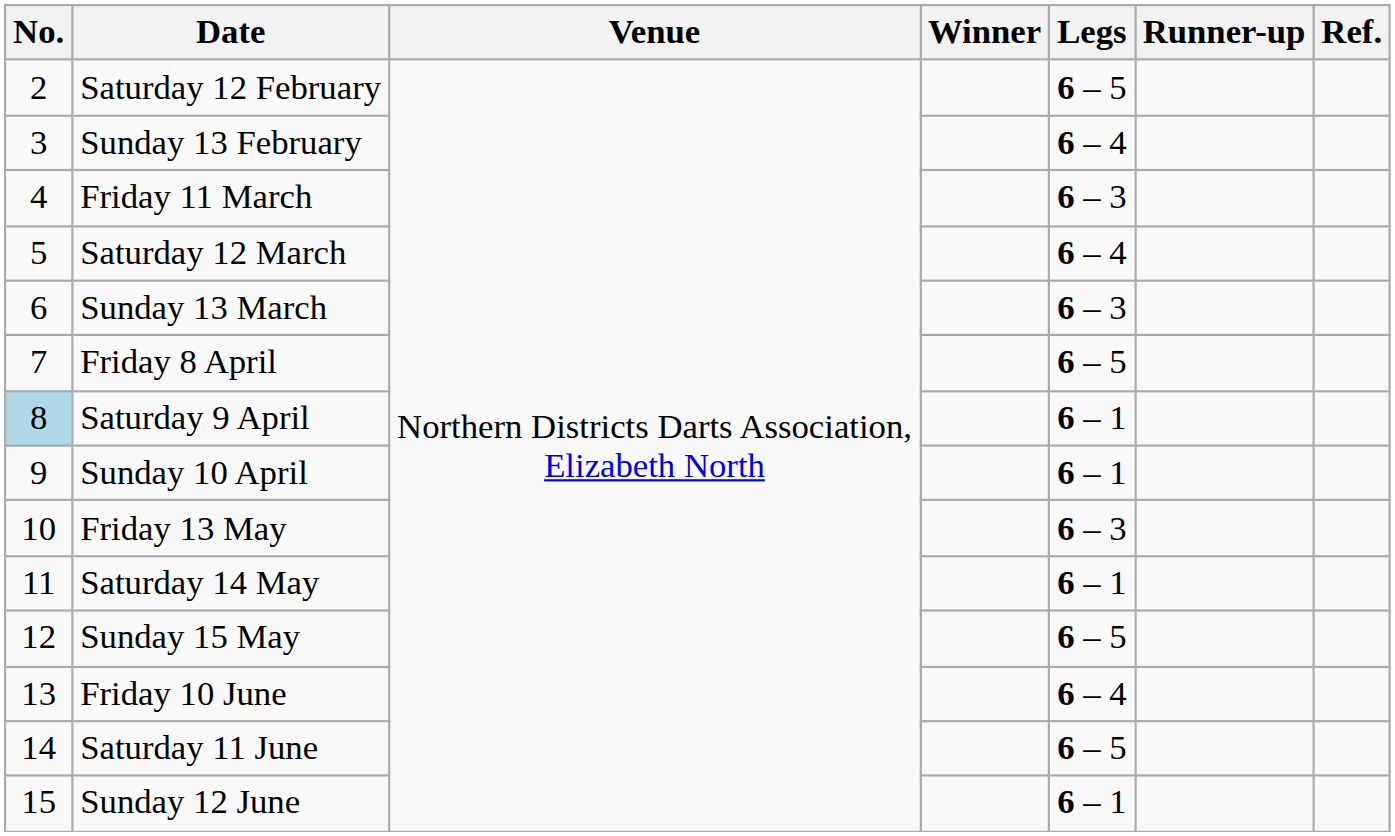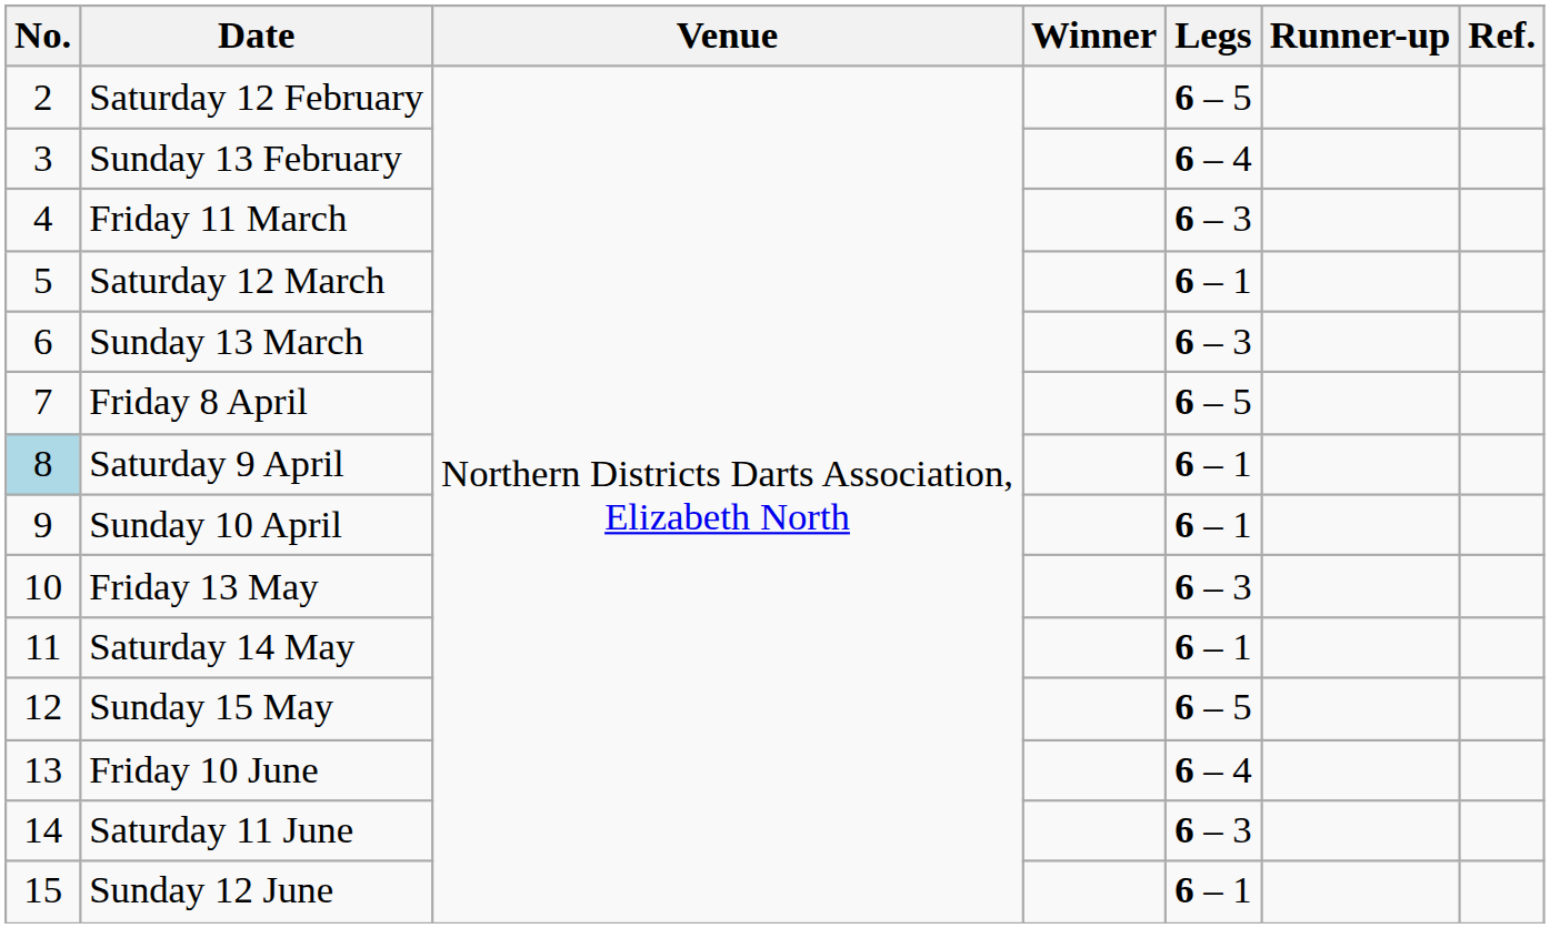 <table class="wikitable">
 <tr>
 <th>No.</th>
 <th>Date</th>
 <th>Venue</th>
 <th>Winner</th>
 <th>Legs</th>
 <th>Runner-up</th>
 <th>Ref.</th>
 </tr>
 <tr>
 <td align=center>2</td>
 <td align=left>Saturday 12 February</td>
 <td align="center" rowspan="14">Northern Districts Darts Association,<br> <a href='#'>Elizabeth North</a></td>
 <td align="right"></td>
 <td align="center"><strong>6</strong> – 5</td>
 <td></td>
 <td align="center"></td>
 </tr>
 <tr>
 <td align=center>3</td>
 <td align=left>Sunday 13 February</td>
 <td align="right"></td>
 <td align="center"><strong>6</strong> – 4</td>
 <td></td>
 <td align="center"></td>
 </tr>
 <tr>
 <td align=center>4</td>
 <td align=left>Friday 11 March</td>
 <td align="right"></td>
 <td align="center"><strong>6</strong> – 3</td>
 <td></td>
 <td align="center"></td>
 </tr>
 <tr>
 <td align=center>5</td>
 <td align=left>Saturday 12 March</td>
 <td align="right"></td>
-<td align="center"><strong>6</strong> – 4</td>
+<td align="center"><strong>6</strong> – 1</td>
 <td></td>
 <td align="center"></td>
 </tr>
 <tr>
 <td align=center>6</td>
 <td align=left>Sunday 13 March</td>
 <td align="right"></td>
 <td align="center"><strong>6</strong> – 3</td>
 <td></td>
 <td align="center"></td>
 </tr>
 <tr>
 <td align=center>7</td>
 <td align=left>Friday 8 April</td>
 <td align="right"></td>
 <td align="center"><strong>6</strong> – 5</td>
 <td></td>
 <td align="center"></td>
 </tr>
 <tr>
 <td align=center style="background: lightblue;">8</td>
 <td align=left>Saturday 9 April</td>
 <td align="right"></td>
 <td align="center"><strong>6</strong> – 1</td>
 <td></td>
 <td align="center"></td>
 </tr>
 <tr>
 <td align=center>9</td>
 <td align=left>Sunday 10 April</td>
 <td align="right"></td>
 <td align="center"><strong>6</strong> – 1</td>
 <td></td>
 <td align="center"></td>
 </tr>
 <tr>
 <td align=center>10</td>
 <td align=left>Friday 13 May</td>
 <td align="right"></td>
 <td align="center"><strong>6</strong> – 3</td>
 <td></td>
 <td align="center"></td>
 </tr>
 <tr>
 <td align=center>11</td>
 <td align=left>Saturday 14 May</td>
 <td align="right"></td>
 <td align="center"><strong>6</strong> – 1</td>
 <td></td>
 <td align="center"></td>
 </tr>
 <tr>
 <td align=center>12</td>
 <td align=left>Sunday 15 May</td>
 <td align="right"></td>
 <td align="center"><strong>6</strong> – 5</td>
 <td></td>
 <td align="center"></td>
 </tr>
 <tr>
 <td align=center>13</td>
 <td align=left>Friday 10 June</td>
 <td align="right"></td>
 <td align="center"><strong>6</strong> – 4</td>
 <td></td>
 <td align="center"></td>
 </tr>
 <tr>
 <td align=center>14</td>
 <td align=left>Saturday 11 June</td>
 <td align="right"></td>
-<td align="center"><strong>6</strong> – 5</td>
+<td align="center"><strong>6</strong> – 3</td>
 <td></td>
 <td align="center"></td>
 </tr>
 <tr>
 <td align=center>15</td>
 <td align=left>Sunday 12 June</td>
 <td align="right"></td>
 <td align="center"><strong>6</strong> – 1</td>
 <td></td>
 <td align="center"></td>
 </tr>
 </table>
